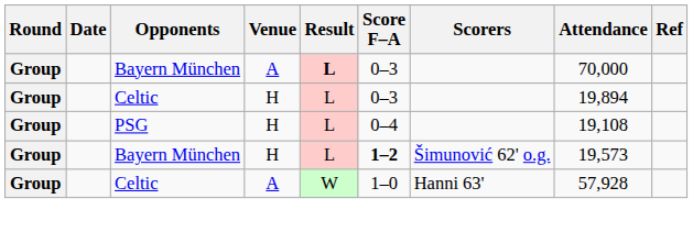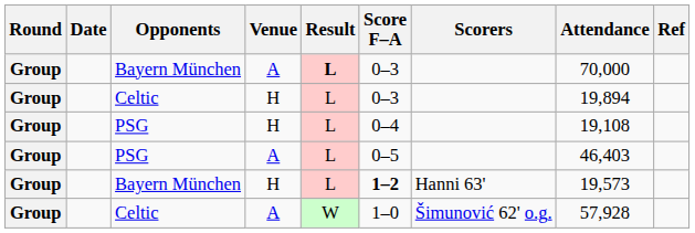 <table class="wikitable plainrowheaders sortable" style="text-align:center">
 <tr>
 <th scope="col">Round</th>
 <th scope="col">Date</th>
 <th scope="col">Opponents</th>
 <th scope="col">Venue</th>
 <th scope="col">Result</th>
 <th scope="col">Score<br>F–A</th>
 <th scope="col" class="unsortable">Scorers</th>
 <th scope="col">Attendance</th>
 <th scope="col" class="unsortable">Ref</th>
 </tr>
 <tr>
 <th scope="row">Group</th>
 <td align="left"></td>
 <td align="left"><a href='#'>Bayern München</a></td>
 <td><a href='#'>A</a></td>
 <td style="background-color:#FFCCCC"><strong>L</strong></td>
 <td>0–3</td>
 <td align="left"></td>
 <td>70,000</td>
 <td></td>
 </tr>
 <tr>
 <th scope="row">Group</th>
 <td align="left"></td>
 <td align="left"><a href='#'>Celtic</a></td>
 <td>H</td>
 <td style="background-color:#FFCCCC">L</td>
 <td>0–3</td>
 <td align="left"></td>
 <td>19,894</td>
 <td></td>
 </tr>
 <tr>
 <th scope="row">Group</th>
 <td align="left"></td>
 <td align="left"><a href='#'>PSG</a></td>
 <td>H</td>
 <td style="background-color:#FFCCCC">L</td>
 <td>0–4</td>
 <td align="left"></td>
 <td>19,108</td>
 <td></td>
 </tr>
 <tr>
 <th scope="row">Group</th>
 <td align="left"></td>
+<td align="left"><a href='#'>PSG</a></td>
+<td><a href='#'>A</a></td>
+<td style="background-color:#FFCCCC">L</td>
+<td>0–5</td>
+<td align="left"></td>
+<td>46,403</td>
+<td></td>
+</tr>
+<tr>
+<th scope="row">Group</th>
+<td align="left"></td>
 <td align="left"><a href='#'>Bayern München</a></td>
 <td>H</td>
 <td style="background-color:#FFCCCC">L</td>
 <td><strong>1–2</strong></td>
-<td align="left"><a href='#'>Šimunović</a> 62' <a href='#'>o.g.</a></td>
+<td align="left">Hanni 63'</td>
 <td>19,573</td>
 <td></td>
 </tr>
 <tr>
 <th scope="row">Group</th>
 <td align="left"></td>
 <td align="left"><a href='#'>Celtic</a></td>
 <td><a href='#'>A</a></td>
 <td style="background-color:#CCFFCC">W</td>
 <td>1–0</td>
-<td align="left">Hanni 63'</td>
+<td align="left"><a href='#'>Šimunović</a> 62' <a href='#'>o.g.</a></td>
 <td>57,928</td>
 <td></td>
 </tr>
 </table>
